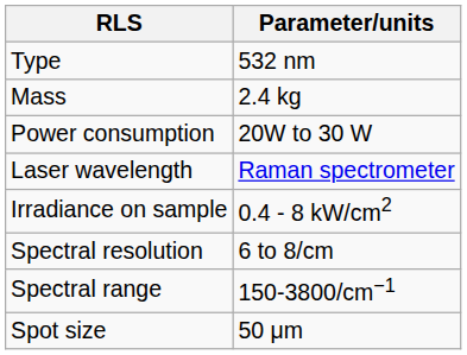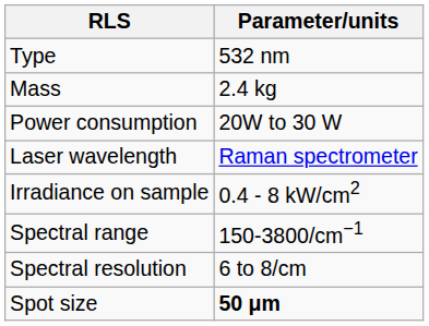 <table class="wikitable floatright">
 <tr>
 <th>RLS</th>
 <th>Parameter/units</th>
 </tr>
 <tr>
 <td>Type</td>
 <td>532 nm</td>
 </tr>
 <tr>
 <td>Mass</td>
 <td>2.4 kg</td>
 </tr>
 <tr>
 <td>Power consumption</td>
 <td>20W to 30 W</td>
 </tr>
 <tr>
 <td>Laser wavelength</td>
 <td><a href='#'>Raman spectrometer</a></td>
 </tr>
 <tr>
 <td>Irradiance on sample</td>
 <td>0.4 - 8 kW/cm<sup>2</sup></td>
 </tr>
 <tr>
+<td>Spectral range</td>
+<td>150-3800/cm<sup>−1</sup></td>
+</tr>
+<tr>
 <td>Spectral resolution</td>
 <td>6 to 8/cm</td>
 </tr>
 <tr>
-<td>Spectral range</td>
-<td>150-3800/cm<sup>−1</sup></td>
-</tr>
-<tr>
 <td>Spot size</td>
-<td>50 μm</td>
+<td><strong>50 μm</strong></td>
 </tr>
 </table>
